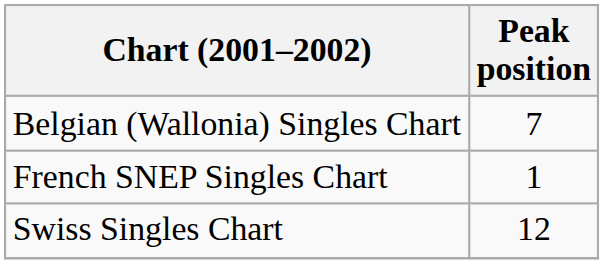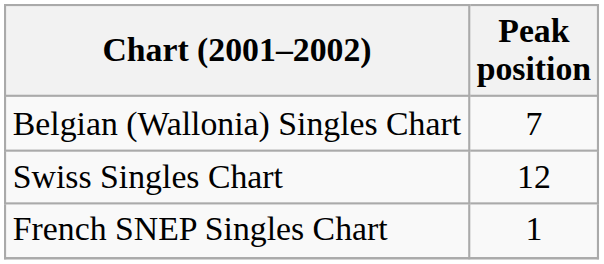 <table class="wikitable sortable">
 <tr>
 <th>Chart (2001–2002)</th>
 <th>Peak<br>position</th>
 </tr>
 <tr>
 <td>Belgian (Wallonia) Singles Chart</td>
 <td align="center">7</td>
 </tr>
 <tr>
+<td>Swiss Singles Chart</td>
+<td align="center">12</td>
+</tr>
+<tr>
 <td>French SNEP Singles Chart</td>
 <td align="center">1</td>
 </tr>
 <tr>
-<td>Swiss Singles Chart</td>
-<td align="center">12</td>
-</tr>
-<tr>
 </tr>
 </table>
